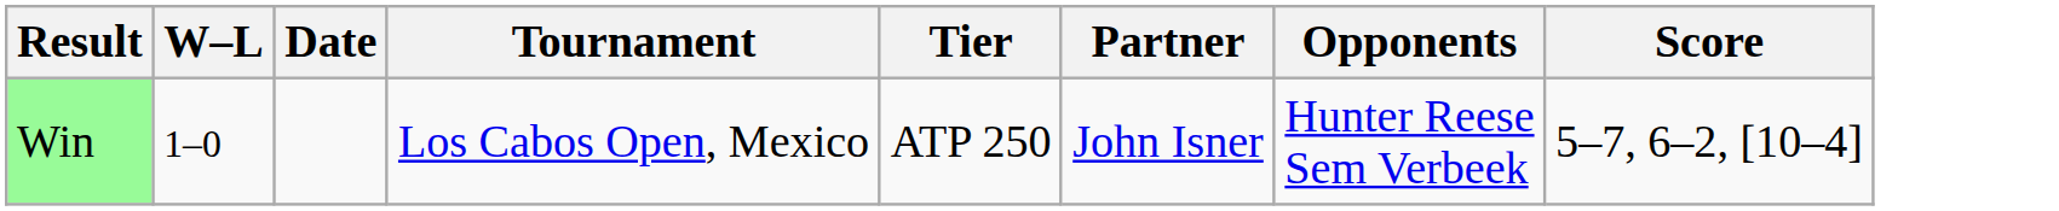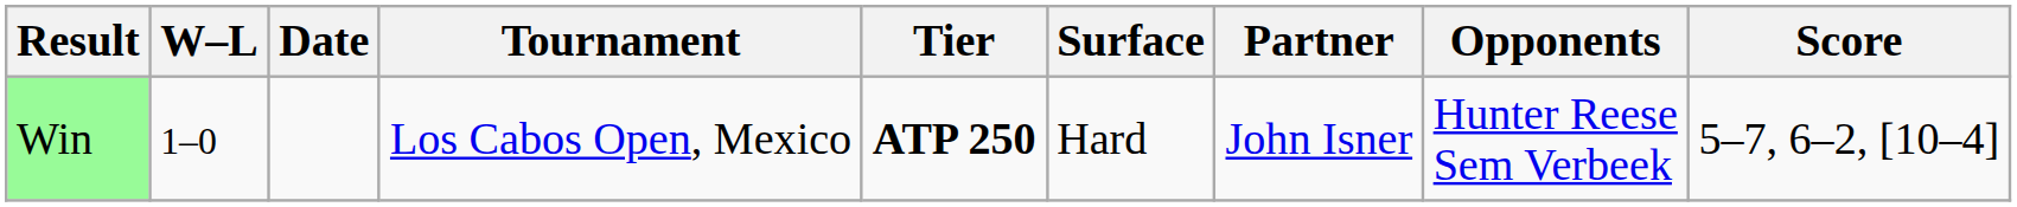 <table class="wikitable">
 <tr>
 <th>Result</th>
 <th class="unsortable">W–L</th>
 <th>Date</th>
 <th>Tournament</th>
 <th>Tier</th>
+<th>Surface</th>
 <th>Partner</th>
 <th>Opponents</th>
 <th class="unsortable">Score</th>
 </tr>
 <tr>
 <td bgcolor=98fb98>Win</td>
 <td><small>1–0</small></td>
 <td><a href='#'></a></td>
 <td><a href='#'>Los Cabos Open</a>, Mexico</td>
-<td>ATP 250</td>
+<td><strong>ATP 250</strong></td>
+<td>Hard</td>
 <td> <a href='#'>John Isner</a></td>
 <td> <a href='#'>Hunter Reese</a><br>  <a href='#'>Sem Verbeek</a></td>
 <td>5–7, 6–2, [10–4]</td>
 </tr>
 </table>
